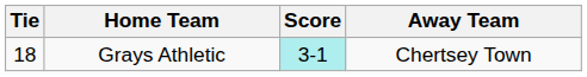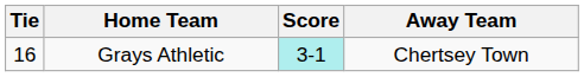 <table class="wikitable" style="text-align:center;">
 <tr>
 <th width=20>Tie</th>
 <th width=175>Home Team</th>
 <th width=20>Score</th>
 <th width=175>Away Team</th>
 </tr>
 <tr>
-<td>18</td>
+<td>16</td>
 <td>Grays Athletic</td>
 <td style="background: paleturquoise;">3-1</td>
 <td>Chertsey Town</td>
 </tr>
 </table>
